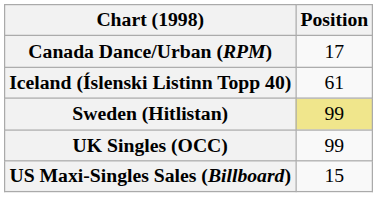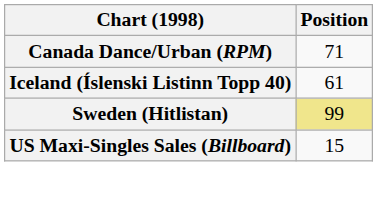 <table class="wikitable sortable plainrowheaders" style="text-align:center">
 <tr>
 <th>Chart (1998)</th>
 <th>Position</th>
 </tr>
 <tr>
 <th scope="row">Canada Dance/Urban (<em>RPM</em>)</th>
-<td>17</td>
+<td>71</td>
 </tr>
 <tr>
 <th scope="row">Iceland (Íslenski Listinn Topp 40)</th>
 <td>61</td>
 </tr>
 <tr>
 <th scope="row">Sweden (Hitlistan)</th>
 <td style="background: khaki;">99</td>
 </tr>
 <tr>
-<th scope="row">UK Singles (OCC)</th>
-<td>99</td>
-</tr>
-<tr>
 <th scope="row">US Maxi-Singles Sales (<em>Billboard</em>)</th>
 <td>15</td>
 </tr>
 </table>
